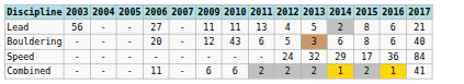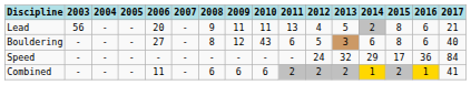 <table class="wikitable" style="text-align: center">
 <tr>
 <th style="background: #b0e0e6">Discipline</th>
 <th style="background: #b0e0e6">2003</th>
 <th style="background: #b0e0e6">2004</th>
 <th style="background: #b0e0e6">2005</th>
 <th style="background: #b0e0e6">2006</th>
 <th style="background: #b0e0e6">2007</th>
+<th style="background: #b0e0e6">2008</th>
 <th style="background: #b0e0e6">2009</th>
 <th style="background: #b0e0e6">2010</th>
 <th style="background: #b0e0e6">2011</th>
 <th style="background: #b0e0e6">2012</th>
 <th style="background: #b0e0e6">2013</th>
 <th style="background: #b0e0e6">2014</th>
 <th style="background: #b0e0e6">2015</th>
 <th style="background: #b0e0e6">2016</th>
 <th style="background: #b0e0e6">2017</th>
 </tr>
 <tr>
 <td align="left">Lead</td>
 <td>56</td>
 <td>-</td>
 <td>-</td>
-<td>27</td>
+<td>20</td>
 <td>-</td>
+<td>9</td>
 <td>11</td>
 <td>11</td>
 <td>13</td>
 <td>4</td>
 <td>5</td>
 <td style="background: silver">2</td>
 <td>8</td>
 <td>6</td>
 <td>21</td>
 </tr>
 <tr>
 <td align="left">Bouldering</td>
 <td>-</td>
 <td>-</td>
 <td>-</td>
-<td>20</td>
+<td>27</td>
 <td>-</td>
+<td>8</td>
 <td>12</td>
 <td>43</td>
 <td>6</td>
 <td>5</td>
 <td style="background: #cc9966">3</td>
 <td>6</td>
 <td>8</td>
 <td>6</td>
 <td>40</td>
 </tr>
 <tr>
 <td align="left">Speed</td>
+<td>-</td>
 <td>-</td>
 <td>-</td>
 <td>-</td>
 <td>-</td>
 <td>-</td>
 <td>-</td>
 <td>-</td>
 <td>-</td>
 <td>24</td>
 <td>32</td>
 <td>29</td>
 <td>17</td>
 <td>36</td>
 <td>84</td>
 </tr>
 <tr>
 <td align="left">Combined</td>
 <td>-</td>
 <td>-</td>
 <td>-</td>
 <td>11</td>
 <td>-</td>
 <td>6</td>
 <td>6</td>
+<td>6</td>
 <td style="background: silver">2</td>
 <td style="background: silver">2</td>
 <td style="background: silver">2</td>
 <td style="background: gold">1</td>
 <td style="background: silver">2</td>
 <td style="background: gold">1</td>
 <td>41</td>
 </tr>
 </table>
